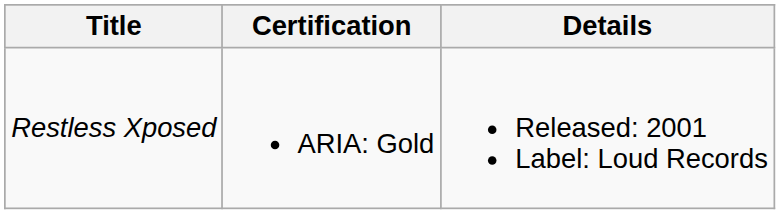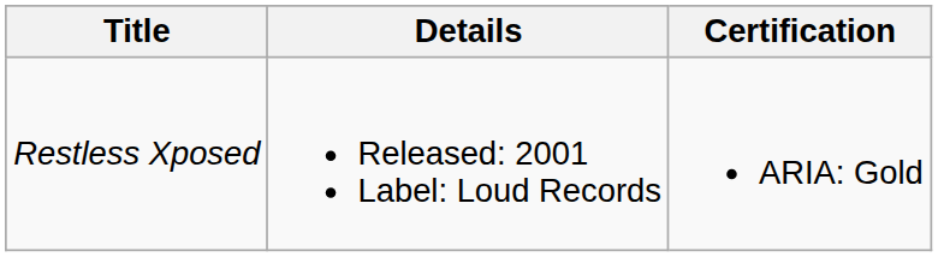 <table class="wikitable">
 <tr>
 <th>Title</th>
+<th>Details</th>
 <th>Certification</th>
-<th>Details</th>
 </tr>
 <tr>
 <td scope="row"><em>Restless Xposed </em></td>
+<td><br><ul><li>Released: 2001</li><li>Label: Loud Records</li></ul></td>
 <td><br><ul><li>ARIA: Gold</li></ul></td>
-<td><br><ul><li>Released: 2001</li><li>Label: Loud Records</li></ul></td>
 </tr>
 </table>
